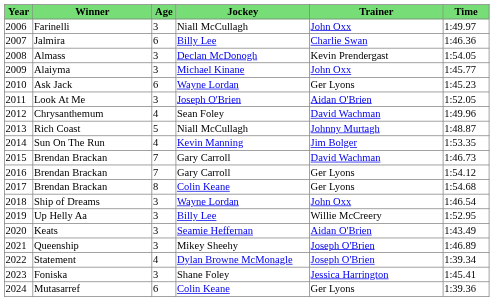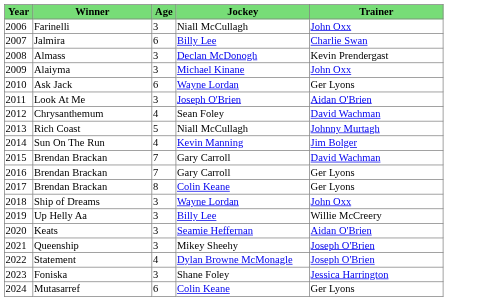 <table class = "sortable" | border="1" style="border-collapse: collapse; font-size:90%">
 <tr bgcolor="#77dd77" align="center">
 <th style="width:36px"><strong>Year</strong></th>
 <th style="width:160px"><strong>Winner</strong></th>
 <th style="width:30px"><strong>Age</strong></th>
 <th style="width:180px"><strong>Jockey</strong></th>
 <th style="width:180px"><strong>Trainer</strong></th>
-<th style="width:60px"><strong>Time</strong></th>
 </tr>
 <tr>
 <td>2006</td>
 <td>Farinelli</td>
 <td>3</td>
 <td>Niall McCullagh</td>
 <td><a href='#'>John Oxx</a></td>
-<td>1:49.97</td>
 </tr>
 <tr>
 <td>2007</td>
 <td>Jalmira</td>
 <td>6</td>
 <td><a href='#'>Billy Lee</a></td>
 <td><a href='#'>Charlie Swan</a></td>
-<td>1:46.36</td>
 </tr>
 <tr>
 <td>2008</td>
 <td>Almass</td>
 <td>3</td>
 <td><a href='#'>Declan McDonogh</a></td>
 <td>Kevin Prendergast</td>
-<td>1:54.05</td>
 </tr>
 <tr>
 <td>2009</td>
 <td>Alaiyma</td>
 <td>3</td>
 <td><a href='#'>Michael Kinane</a></td>
 <td><a href='#'>John Oxx</a></td>
-<td>1:45.77</td>
 </tr>
 <tr>
 <td>2010</td>
 <td>Ask Jack</td>
 <td>6</td>
 <td><a href='#'>Wayne Lordan</a></td>
 <td>Ger Lyons</td>
-<td>1:45.23</td>
 </tr>
 <tr>
 <td>2011</td>
 <td>Look At Me</td>
 <td>3</td>
 <td><a href='#'>Joseph O'Brien</a></td>
 <td><a href='#'>Aidan O'Brien</a></td>
-<td>1:52.05</td>
 </tr>
 <tr>
 <td>2012</td>
 <td>Chrysanthemum</td>
 <td>4</td>
 <td>Sean Foley</td>
 <td><a href='#'>David Wachman</a></td>
-<td>1:49.96</td>
 </tr>
 <tr>
 <td>2013</td>
 <td>Rich Coast</td>
 <td>5</td>
 <td>Niall McCullagh</td>
 <td><a href='#'>Johnny Murtagh</a></td>
-<td>1:48.87</td>
 </tr>
 <tr>
 <td>2014</td>
 <td>Sun On The Run</td>
 <td>4</td>
 <td><a href='#'>Kevin Manning</a></td>
 <td><a href='#'>Jim Bolger</a></td>
-<td>1:53.35</td>
 </tr>
 <tr>
 <td>2015</td>
 <td>Brendan Brackan</td>
 <td>7</td>
 <td>Gary Carroll</td>
 <td><a href='#'>David Wachman</a></td>
-<td>1:46.73</td>
 </tr>
 <tr>
 <td>2016</td>
 <td>Brendan Brackan</td>
 <td>7</td>
 <td>Gary Carroll</td>
 <td>Ger Lyons</td>
-<td>1:54.12</td>
 </tr>
 <tr>
 <td>2017</td>
 <td>Brendan Brackan</td>
 <td>8</td>
 <td><a href='#'>Colin Keane</a></td>
 <td>Ger Lyons</td>
-<td>1:54.68</td>
 </tr>
 <tr>
 <td>2018</td>
 <td>Ship of Dreams</td>
 <td>3</td>
 <td><a href='#'>Wayne Lordan</a></td>
 <td><a href='#'>John Oxx</a></td>
-<td>1:46.54</td>
 </tr>
 <tr>
 <td>2019</td>
 <td>Up Helly Aa</td>
 <td>3</td>
 <td><a href='#'>Billy Lee</a></td>
 <td>Willie McCreery</td>
-<td>1:52.95</td>
 </tr>
 <tr>
 <td>2020</td>
 <td>Keats</td>
 <td>3</td>
 <td><a href='#'>Seamie Heffernan</a></td>
 <td><a href='#'>Aidan O'Brien</a></td>
-<td>1:43.49</td>
 </tr>
 <tr>
 <td>2021</td>
 <td>Queenship</td>
 <td>3</td>
 <td>Mikey Sheehy</td>
 <td><a href='#'>Joseph O'Brien</a></td>
-<td>1:46.89</td>
 </tr>
 <tr>
 <td>2022</td>
 <td>Statement</td>
 <td>4</td>
 <td><a href='#'>Dylan Browne McMonagle</a></td>
 <td><a href='#'>Joseph O'Brien</a></td>
-<td>1:39.34</td>
 </tr>
 <tr>
 <td>2023</td>
 <td>Foniska</td>
 <td>3</td>
 <td>Shane Foley</td>
 <td><a href='#'>Jessica Harrington</a></td>
-<td>1:45.41</td>
 </tr>
 <tr>
 <td>2024</td>
 <td>Mutasarref</td>
 <td>6</td>
 <td><a href='#'>Colin Keane</a></td>
 <td>Ger Lyons</td>
-<td>1:39.36</td>
 </tr>
 </table>
